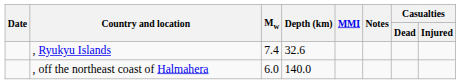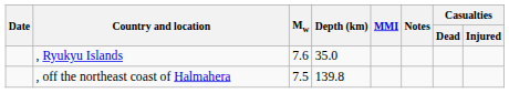 <table class="wikitable sortable sort-under" style="border:1px black; margin-left:1em;">
 <tr>
 <th rowspan="2"><small>Date</small></th>
 <th rowspan="2" style="width: 310px"><small>Country and location</small></th>
 <th rowspan="2"><small>M<sub>w</sub></small></th>
 <th rowspan="2"><small>Depth (km)</small></th>
 <th rowspan="2"><small><a href='#'>MMI</a></small></th>
 <th rowspan="2" class="unsortable"><small>Notes</small></th>
 <th colspan="2"><small>Casualties</small></th>
 </tr>
 <tr>
 <th><small>Dead</small></th>
 <th><small>Injured</small></th>
 </tr>
 <tr>
 <td></td>
 <td>, <a href='#'>Ryukyu Islands</a></td>
-<td>7.4</td>
-<td>32.6</td>
+<td>7.6</td>
+<td>35.0</td>
 <td></td>
 <td></td>
 <td></td>
 <td></td>
 </tr>
 <tr>
 <td></td>
 <td>, off the northeast coast of <a href='#'>Halmahera</a></td>
-<td>6.0</td>
-<td>140.0</td>
+<td>7.5</td>
+<td>139.8</td>
 <td></td>
 <td></td>
 <td></td>
 <td></td>
 </tr>
 </table>
